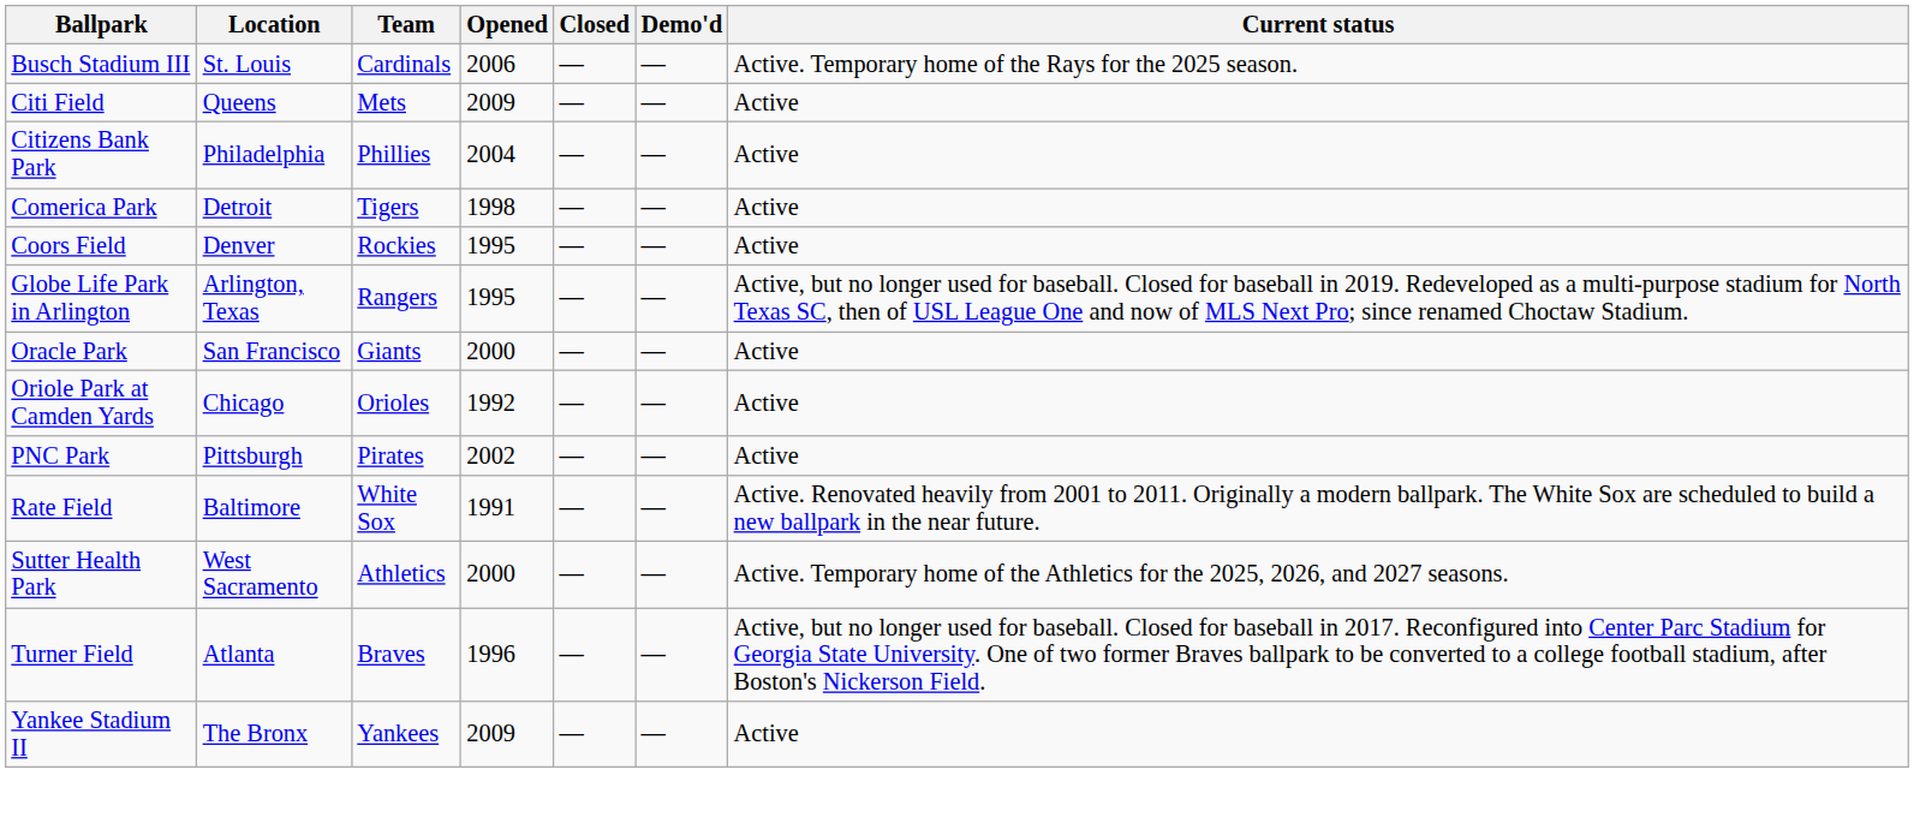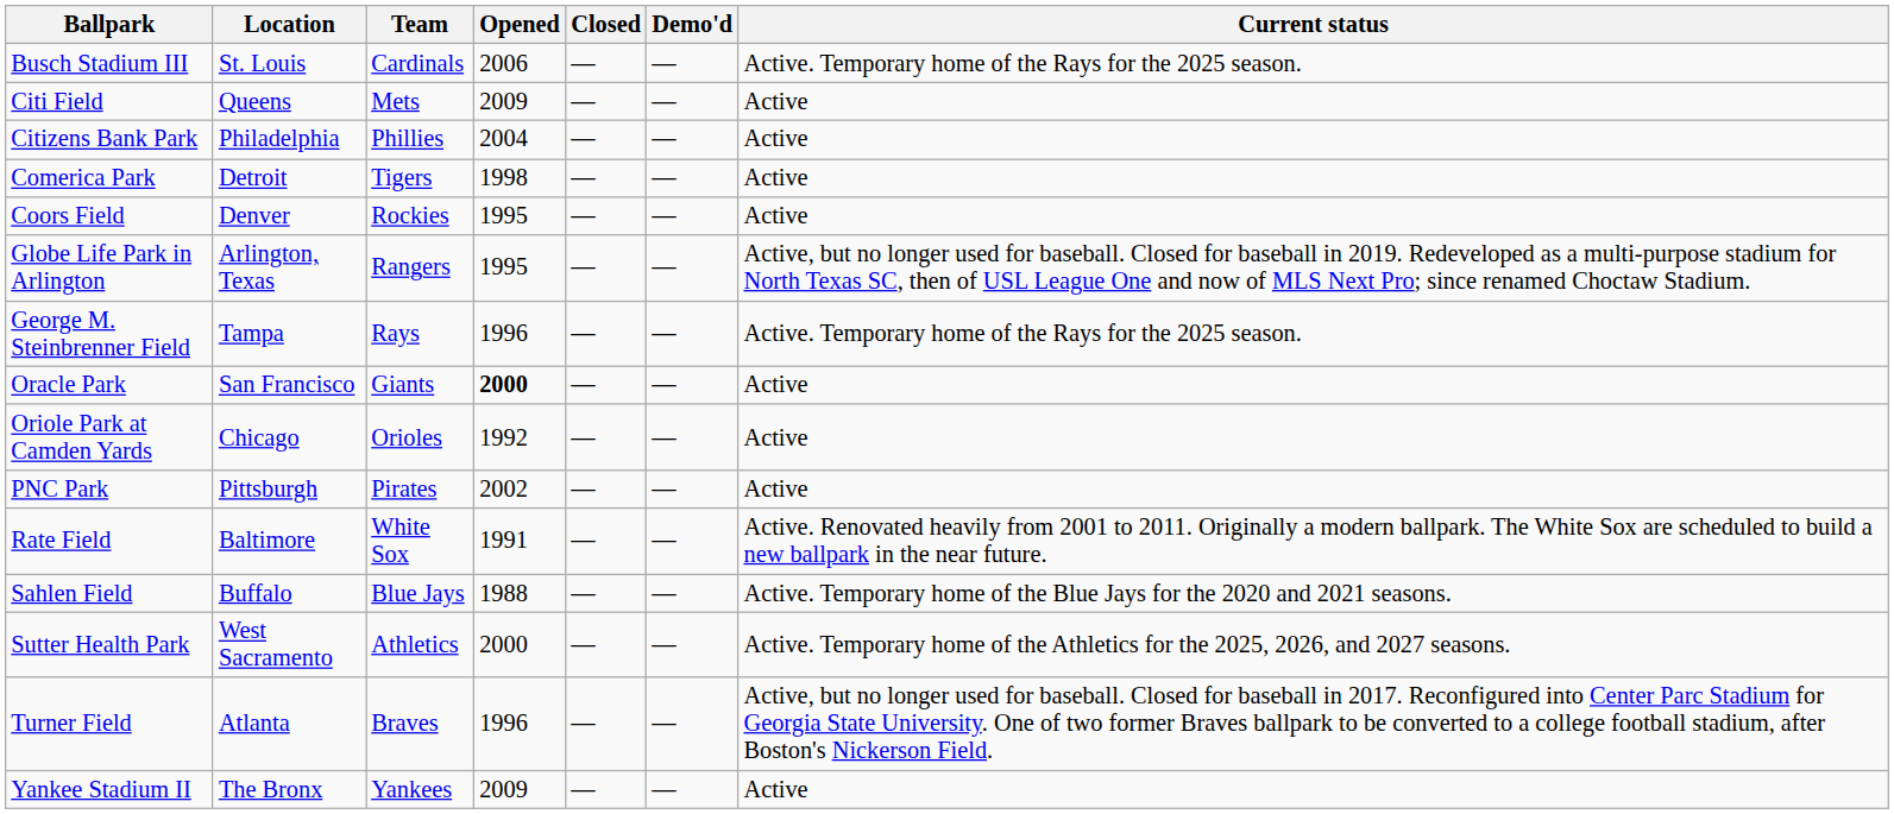 <table class="wikitable sortable">
 <tr>
 <th>Ballpark</th>
 <th>Location</th>
 <th>Team</th>
 <th>Opened</th>
 <th>Closed</th>
 <th>Demo'd</th>
 <th>Current status</th>
 </tr>
 <tr>
 <td><a href='#'>Busch Stadium III</a></td>
 <td><a href='#'>St. Louis</a></td>
 <td><a href='#'>Cardinals</a></td>
 <td>2006</td>
 <td>—</td>
 <td>—</td>
 <td>Active. Temporary home of the Rays for the 2025 season.</td>
 </tr>
 <tr>
 <td><a href='#'>Citi Field</a></td>
 <td><a href='#'>Queens</a></td>
 <td><a href='#'>Mets</a></td>
 <td>2009</td>
 <td>—</td>
 <td>—</td>
 <td>Active</td>
 </tr>
 <tr>
 <td><a href='#'>Citizens Bank Park</a></td>
 <td><a href='#'>Philadelphia</a></td>
 <td><a href='#'>Phillies</a></td>
 <td>2004</td>
 <td>—</td>
 <td>—</td>
 <td>Active</td>
 </tr>
 <tr>
 <td><a href='#'>Comerica Park</a></td>
 <td><a href='#'>Detroit</a></td>
 <td><a href='#'>Tigers</a></td>
 <td>1998</td>
 <td>—</td>
 <td>—</td>
 <td>Active</td>
 </tr>
 <tr>
 <td><a href='#'>Coors Field</a></td>
 <td><a href='#'>Denver</a></td>
 <td><a href='#'>Rockies</a></td>
 <td>1995</td>
 <td>—</td>
 <td>—</td>
 <td>Active</td>
 </tr>
 <tr>
 <td><a href='#'>Globe Life Park in Arlington</a></td>
 <td><a href='#'>Arlington, Texas</a></td>
 <td><a href='#'>Rangers</a></td>
 <td>1995</td>
 <td>—</td>
 <td>—</td>
 <td>Active, but no longer used for baseball. Closed for baseball in 2019. Redeveloped as a multi-purpose stadium for <a href='#'>North Texas SC</a>, then of <a href='#'>USL League One</a> and now of <a href='#'>MLS Next Pro</a>; since renamed Choctaw Stadium.</td>
 </tr>
 <tr>
+<td><a href='#'>George M. Steinbrenner Field</a></td>
+<td><a href='#'>Tampa</a></td>
+<td><a href='#'>Rays</a></td>
+<td>1996</td>
+<td>—</td>
+<td>—</td>
+<td>Active. Temporary home of the Rays for the 2025 season.</td>
+</tr>
+<tr>
 <td><a href='#'>Oracle Park</a></td>
 <td><a href='#'>San Francisco</a></td>
 <td><a href='#'>Giants</a></td>
-<td>2000</td>
+<td><strong>2000</strong></td>
 <td>—</td>
 <td>—</td>
 <td>Active</td>
 </tr>
 <tr>
 <td><a href='#'>Oriole Park at Camden Yards</a></td>
 <td><a href='#'>Chicago</a></td>
 <td><a href='#'>Orioles</a></td>
 <td>1992</td>
 <td>—</td>
 <td>—</td>
 <td>Active</td>
 </tr>
 <tr>
 <td><a href='#'>PNC Park</a></td>
 <td><a href='#'>Pittsburgh</a></td>
 <td><a href='#'>Pirates</a></td>
 <td>2002</td>
 <td>—</td>
 <td>—</td>
 <td>Active</td>
 </tr>
 <tr>
 <td><a href='#'>Rate Field</a></td>
 <td><a href='#'>Baltimore</a></td>
 <td><a href='#'>White Sox</a></td>
 <td>1991</td>
 <td>—</td>
 <td>—</td>
 <td>Active. Renovated heavily from 2001 to 2011. Originally a modern ballpark. The White Sox are scheduled to build a <a href='#'>new ballpark</a> in the near future.</td>
 </tr>
 <tr>
+<td><a href='#'>Sahlen Field</a></td>
+<td><a href='#'>Buffalo</a></td>
+<td><a href='#'>Blue Jays</a></td>
+<td>1988</td>
+<td>—</td>
+<td>—</td>
+<td>Active. Temporary home of the Blue Jays for the 2020 and 2021 seasons.</td>
+</tr>
+<tr>
 <td><a href='#'>Sutter Health Park</a></td>
 <td><a href='#'>West Sacramento</a></td>
 <td><a href='#'>Athletics</a></td>
 <td>2000</td>
 <td>—</td>
 <td>—</td>
 <td>Active. Temporary home of the Athletics for the 2025, 2026, and 2027 seasons.</td>
 </tr>
 <tr>
 <td><a href='#'>Turner Field</a></td>
 <td><a href='#'>Atlanta</a></td>
 <td><a href='#'>Braves</a></td>
 <td>1996</td>
 <td>—</td>
 <td>—</td>
 <td>Active, but no longer used for baseball. Closed for baseball in 2017. Reconfigured into <a href='#'>Center Parc Stadium</a> for <a href='#'>Georgia State University</a>. One of two former Braves ballpark to be converted to a college football stadium, after Boston's <a href='#'>Nickerson Field</a>.</td>
 </tr>
 <tr>
 <td><a href='#'>Yankee Stadium II</a></td>
 <td><a href='#'>The Bronx</a></td>
 <td><a href='#'>Yankees</a></td>
 <td>2009</td>
 <td>—</td>
 <td>—</td>
 <td>Active</td>
 </tr>
 </table>
